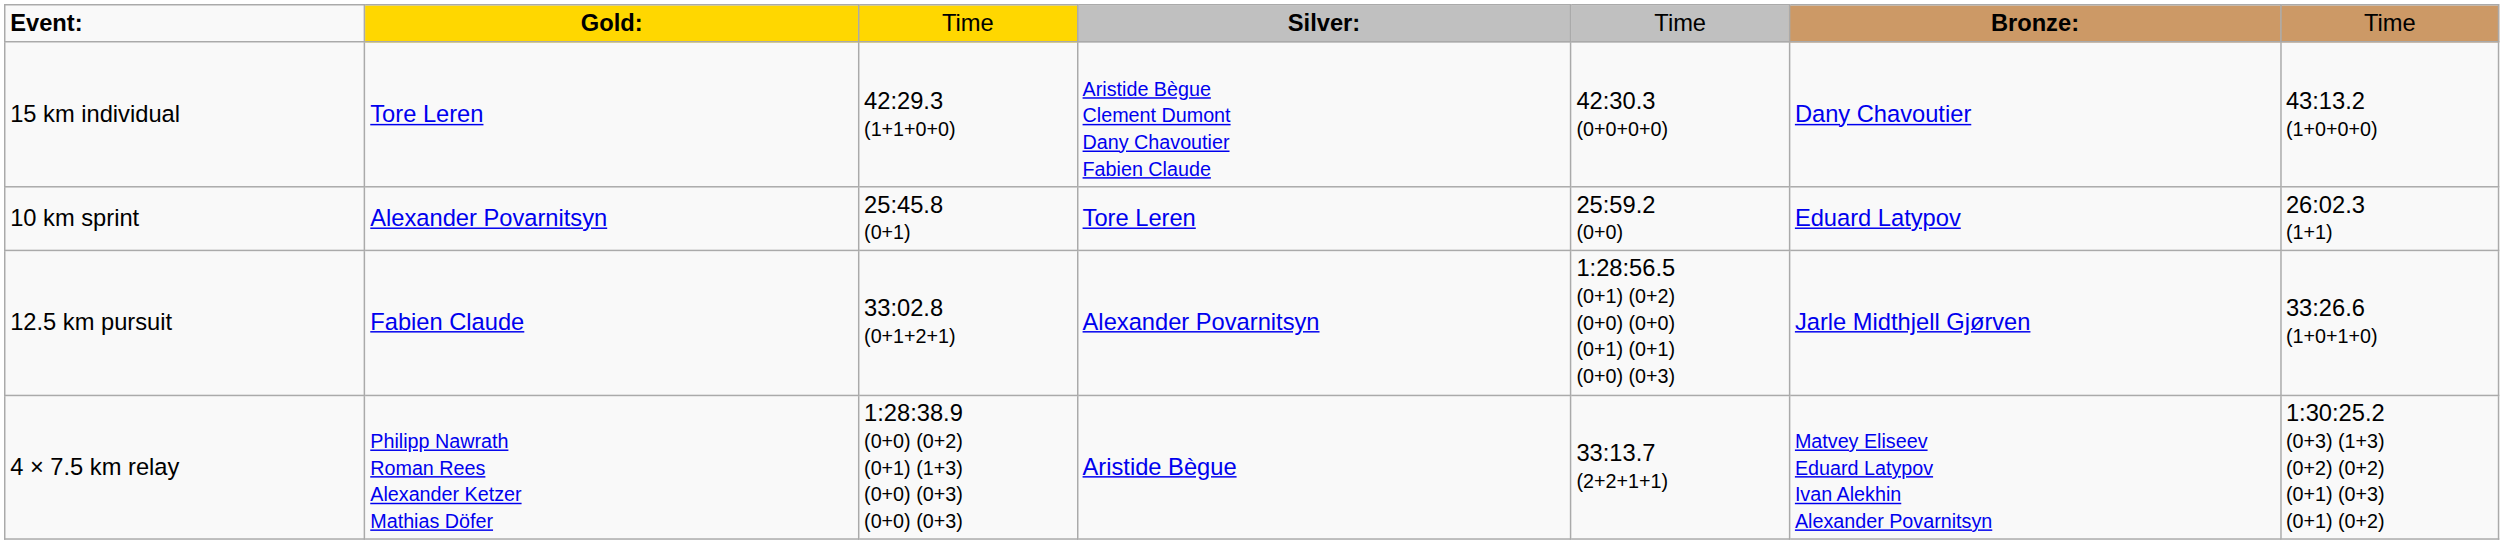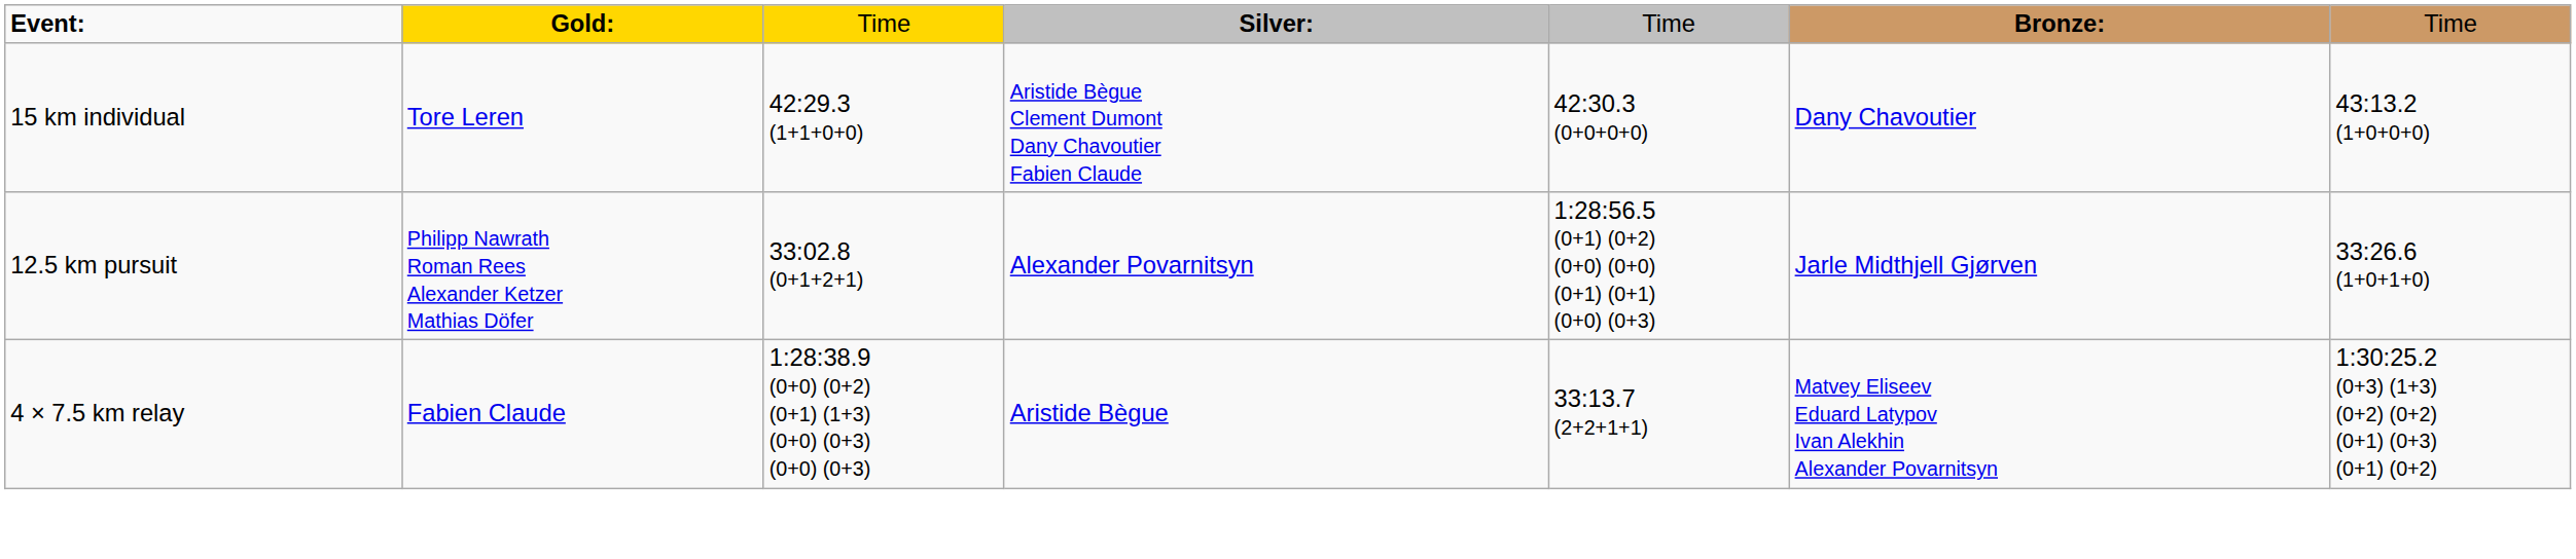 <table class="wikitable" width=85%>
 <tr>
 <td><strong>Event:</strong></td>
 <td style="text-align:center;background-color:gold;"><strong>Gold:</strong></td>
 <td style="text-align:center;background-color:gold;">Time</td>
 <td style="text-align:center;background-color:silver;"><strong>Silver:</strong></td>
 <td style="text-align:center;background-color:silver;">Time</td>
 <td style="text-align:center;background-color:#CC9966;"><strong>Bronze:</strong></td>
 <td style="text-align:center;background-color:#CC9966;">Time</td>
 </tr>
 <tr>
 <td>15 km individual<br><em></em></td>
 <td><a href='#'>Tore Leren</a><br><small></small></td>
 <td>42:29.3<br><small>(1+1+0+0)</small></td>
 <td> <br><small><a href='#'>Aristide Bègue</a><br><a href='#'>Clement Dumont</a><br><a href='#'>Dany Chavoutier</a><br><a href='#'>Fabien Claude</a></small></td>
 <td>42:30.3<br><small>(0+0+0+0)</small></td>
 <td><a href='#'>Dany Chavoutier</a><br><small></small></td>
 <td>43:13.2<br><small>(1+0+0+0)</small></td>
 </tr>
 <tr>
-<td>10 km sprint<br><em></em></td>
-<td><a href='#'>Alexander Povarnitsyn</a><br><small></small></td>
-<td>25:45.8<br><small>(0+1)</small></td>
-<td><a href='#'>Tore Leren</a><br><small></small></td>
-<td>25:59.2<br><small>(0+0)</small></td>
-<td><a href='#'>Eduard Latypov</a><br><small></small></td>
-<td>26:02.3<br><small>(1+1)</small></td>
-</tr>
-<tr>
 <td>12.5 km pursuit<br><em></em></td>
-<td><a href='#'>Fabien Claude</a><br><small></small></td>
+<td> <br><small><a href='#'>Philipp Nawrath</a><br><a href='#'>Roman Rees</a><br><a href='#'>Alexander Ketzer</a><br><a href='#'>Mathias Döfer</a></small></td>
 <td>33:02.8<br><small>(0+1+2+1)</small></td>
 <td><a href='#'>Alexander Povarnitsyn</a><br><small></small></td>
 <td>1:28:56.5<br><small>(0+1) (0+2)<br>(0+0) (0+0) <br>(0+1) (0+1)<br>(0+0) (0+3)</small></td>
 <td><a href='#'>Jarle Midthjell Gjørven</a><br><small></small></td>
 <td>33:26.6<br><small>(1+0+1+0)</small></td>
 </tr>
 <tr>
 <td>4 × 7.5 km relay<br><em></em></td>
-<td> <br><small><a href='#'>Philipp Nawrath</a><br><a href='#'>Roman Rees</a><br><a href='#'>Alexander Ketzer</a><br><a href='#'>Mathias Döfer</a></small></td>
+<td><a href='#'>Fabien Claude</a><br><small></small></td>
 <td>1:28:38.9<br><small>(0+0) (0+2)<br>(0+1) (1+3)<br>(0+0) (0+3)<br>(0+0) (0+3)</small></td>
 <td><a href='#'>Aristide Bègue</a><br><small></small></td>
 <td>33:13.7<br><small>(2+2+1+1)</small></td>
 <td> <br><small><a href='#'>Matvey Eliseev</a><br><a href='#'>Eduard Latypov</a><br><a href='#'>Ivan Alekhin</a><br><a href='#'>Alexander Povarnitsyn</a></small></td>
 <td>1:30:25.2<br><small>(0+3) (1+3)<br>(0+2) (0+2)<br>(0+1) (0+3)<br>(0+1) (0+2) </small></td>
 </tr>
 </table>
